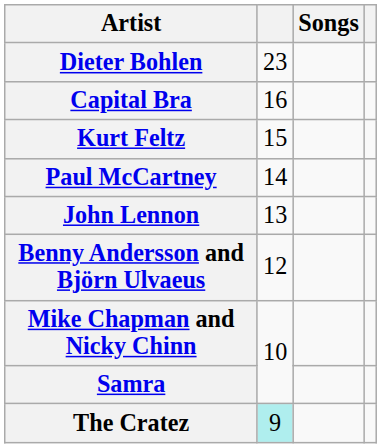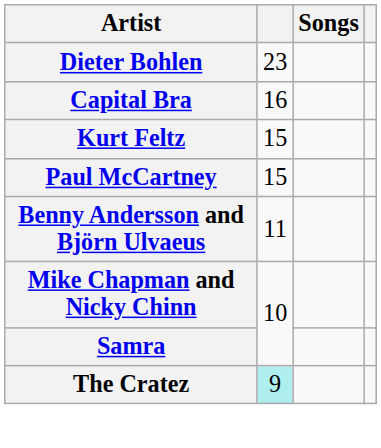 <table class="wikitable plainrowheaders" style="text-align:center;">
 <tr>
 <th style="width:10em;">Artist</th>
 <th></th>
 <th>Songs</th>
 <th></th>
 </tr>
 <tr>
 <th scope="row"><a href='#'>Dieter Bohlen</a></th>
 <td style="text-align:center;">23</td>
 <td></td>
 <td style="text-align:center;"></td>
 </tr>
 <tr>
 <th scope="row"><a href='#'>Capital Bra</a></th>
 <td style="text-align:center;">16</td>
 <td></td>
 <td></td>
 </tr>
 <tr>
 <th scope="row"><a href='#'>Kurt Feltz</a></th>
 <td style="text-align:center;">15</td>
 <td></td>
 <td style="text-align:center;"></td>
 </tr>
 <tr>
 <th scope="row"><a href='#'>Paul McCartney</a></th>
-<td style="text-align:center;">14</td>
-<td></td>
-<td></td>
-</tr>
-<tr>
-<th scope="row"><a href='#'>John Lennon</a></th>
-<td style="text-align:center;">13</td>
+<td style="text-align:center;">15</td>
 <td></td>
 <td></td>
 </tr>
 <tr>
 <th scope="row"><a href='#'>Benny Andersson</a> and <a href='#'>Björn Ulvaeus</a></th>
-<td style="text-align:center;">12</td>
+<td style="text-align:center;">11</td>
 <td></td>
 <td></td>
 </tr>
 <tr>
 <th scope="row"><a href='#'>Mike Chapman</a> and <a href='#'>Nicky Chinn</a></th>
 <td rowspan="2" style="text-align:center;">10</td>
 <td></td>
 <td></td>
 </tr>
 <tr>
 <th scope="row"><a href='#'>Samra</a></th>
 <td></td>
 <td></td>
 </tr>
 <tr>
 <th scope="row">The Cratez</th>
 <td style="background: paleturquoise; text-align:center;">9</td>
 <td></td>
 <td></td>
 </tr>
 </table>
